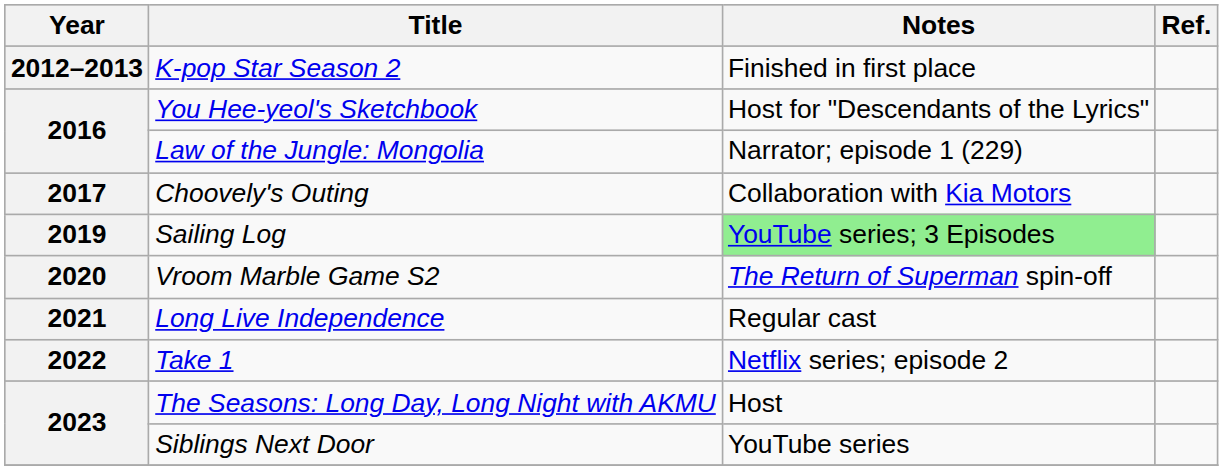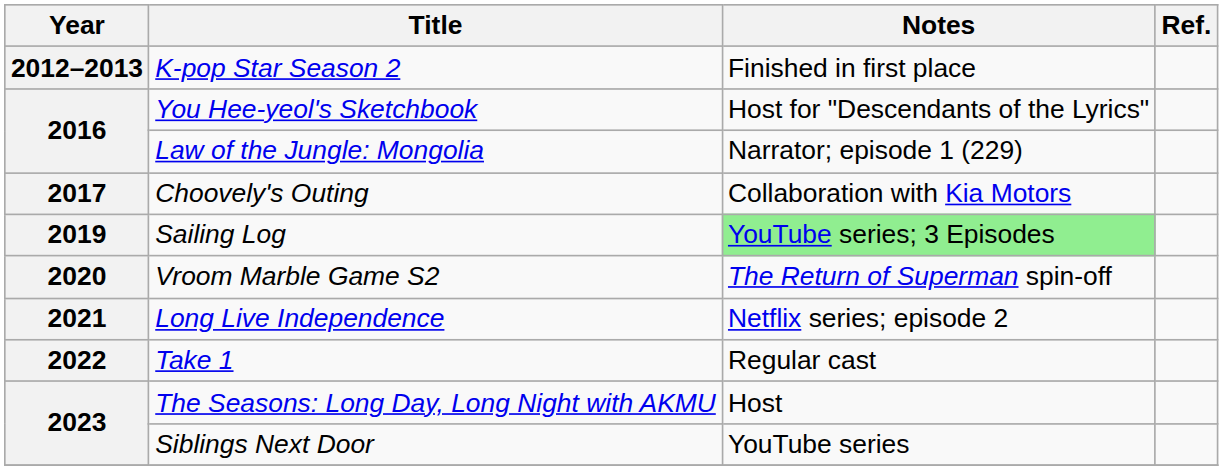 <table class="wikitable plainrowheaders sortable">
 <tr>
 <th scope="col">Year</th>
 <th scope="col">Title</th>
 <th scope="col">Notes</th>
 <th scope="col">Ref.</th>
 </tr>
 <tr>
 <th scope="row">2012–2013</th>
 <td><em><a href='#'>K-pop Star Season 2</a></em></td>
 <td>Finished in first place</td>
 <td align="center"></td>
 </tr>
 <tr>
 <th scope="row" rowspan="2">2016</th>
 <td><em><a href='#'>You Hee-yeol's Sketchbook</a></em></td>
 <td>Host for "Descendants of the Lyrics"</td>
 <td align="center"></td>
 </tr>
 <tr>
 <td><em><a href='#'>Law of the Jungle: Mongolia</a></em></td>
 <td>Narrator; episode 1 (229)</td>
 <td align="center"></td>
 </tr>
 <tr>
 <th scope="row">2017</th>
 <td><em>Choovely's Outing</em></td>
 <td>Collaboration with <a href='#'>Kia Motors</a></td>
 <td align="center"></td>
 </tr>
 <tr>
 <th scope="row">2019</th>
 <td><em>Sailing Log</em></td>
 <td style="background: lightgreen;"><a href='#'>YouTube</a> series; 3 Episodes</td>
 <td align="center"></td>
 </tr>
 <tr>
 <th scope="row">2020</th>
 <td><em>Vroom Marble Game S2</em></td>
 <td><em><a href='#'>The Return of Superman</a></em> spin-off</td>
 <td align="center"></td>
 </tr>
 <tr>
 <th scope="row">2021</th>
 <td><em><a href='#'>Long Live Independence</a></em></td>
-<td>Regular cast</td>
+<td><a href='#'>Netflix</a> series; episode 2</td>
 <td align="center"></td>
 </tr>
 <tr>
 <th scope="row">2022</th>
 <td><em><a href='#'>Take 1</a></em></td>
-<td><a href='#'>Netflix</a> series; episode 2</td>
+<td>Regular cast</td>
 <td style="text-align:center"></td>
 </tr>
 <tr>
 <th scope="row" rowspan="2">2023</th>
 <td><em><a href='#'>The Seasons: Long Day, Long Night with AKMU</a></em></td>
 <td>Host</td>
 <td style="text-align:center"></td>
 </tr>
 <tr>
 <td><em>Siblings Next Door</em></td>
 <td>YouTube series</td>
 <td style="text-align:center"></td>
 </tr>
 <tr>
 </tr>
 </table>
